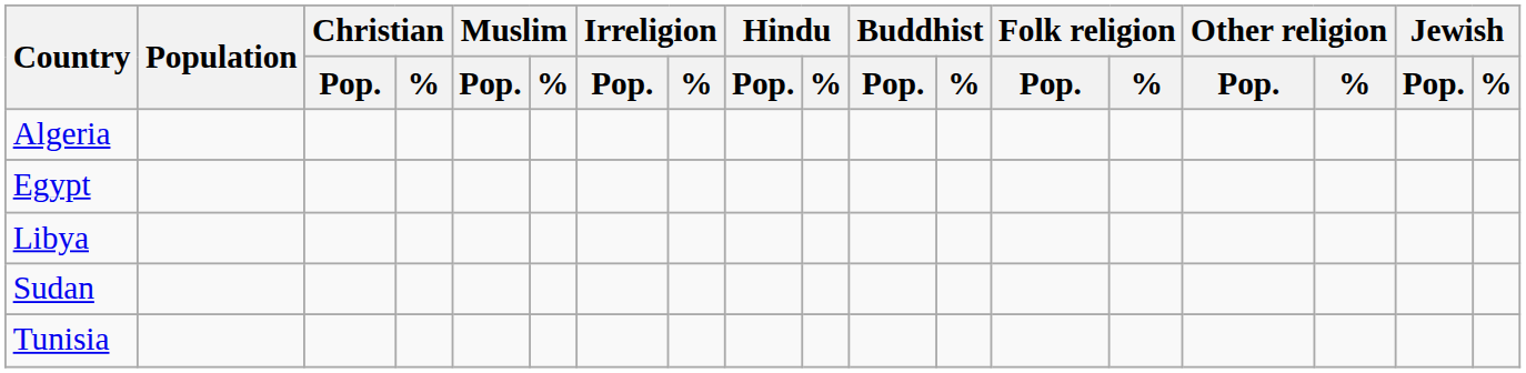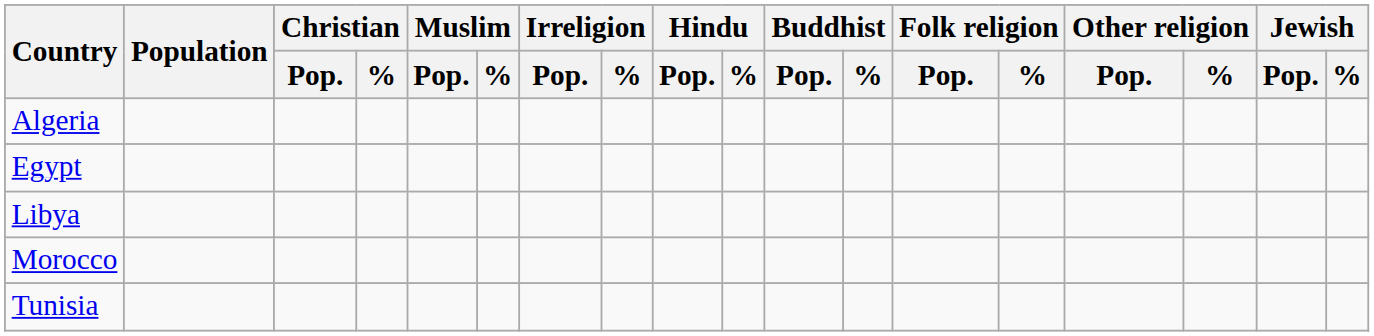 <table class="wikitable sortable">
 <tr>
 <th rowspan="2">Country</th>
 <th rowspan="2" data-sort-type="number">Population</th>
 <th colspan="2" data-sort-type="number">Christian</th>
 <th colspan="2" data-sort-type="number">Muslim</th>
 <th colspan="2" data-sort-type="number">Irreligion</th>
 <th colspan="2" data-sort-type="number">Hindu</th>
 <th colspan="2" data-sort-type="number">Buddhist</th>
 <th colspan="2" data-sort-type="number">Folk religion</th>
 <th colspan="2" data-sort-type="number">Other religion</th>
 <th colspan="2" data-sort-type="number">Jewish</th>
 </tr>
 <tr>
 <th>Pop.</th>
 <th>%</th>
 <th>Pop.</th>
 <th>%</th>
 <th>Pop.</th>
 <th>%</th>
 <th>Pop.</th>
 <th>%</th>
 <th>Pop.</th>
 <th>%</th>
 <th>Pop.</th>
 <th>%</th>
 <th>Pop.</th>
 <th>%</th>
 <th>Pop.</th>
 <th>%</th>
 </tr>
 <tr style="text-align:right">
 <td style="text-align:left"> <a href='#'>Algeria</a></td>
 <td></td>
 <td></td>
 <td></td>
 <td></td>
 <td></td>
 <td></td>
 <td></td>
 <td></td>
 <td></td>
 <td></td>
 <td></td>
 <td></td>
 <td></td>
 <td></td>
 <td></td>
 <td></td>
 <td></td>
 </tr>
 <tr style="text-align:right">
 <td style="text-align:left"> <a href='#'>Egypt</a></td>
 <td></td>
 <td></td>
 <td></td>
 <td></td>
 <td></td>
 <td></td>
 <td></td>
 <td></td>
 <td></td>
 <td></td>
 <td></td>
 <td></td>
 <td></td>
 <td></td>
 <td></td>
 <td></td>
 <td></td>
 </tr>
 <tr style="text-align:right">
 <td style="text-align:left"> <a href='#'>Libya</a></td>
 <td></td>
 <td></td>
 <td></td>
 <td></td>
 <td></td>
 <td></td>
 <td></td>
 <td></td>
 <td></td>
 <td></td>
 <td></td>
 <td></td>
 <td></td>
 <td></td>
 <td></td>
 <td></td>
 <td></td>
 </tr>
 <tr style="text-align:right">
-<td style="text-align:left"> <a href='#'>Sudan</a></td>
+<td style="text-align:left"> <a href='#'>Morocco</a></td>
 <td></td>
 <td></td>
 <td></td>
 <td></td>
 <td></td>
 <td></td>
 <td></td>
 <td></td>
 <td></td>
 <td></td>
 <td></td>
 <td></td>
 <td></td>
 <td></td>
 <td></td>
 <td></td>
 <td></td>
 </tr>
 <tr style="text-align:right">
 <td style="text-align:left"> <a href='#'>Tunisia</a></td>
 <td></td>
 <td></td>
 <td></td>
 <td></td>
 <td></td>
 <td></td>
 <td></td>
 <td></td>
 <td></td>
 <td></td>
 <td></td>
 <td></td>
 <td></td>
 <td></td>
 <td></td>
 <td></td>
 <td></td>
 </tr>
 </table>
